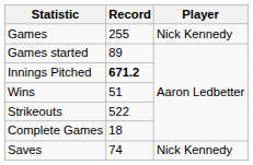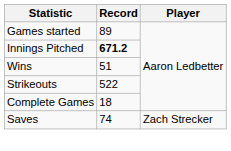 <table class="wikitable">
 <tr>
 <th>Statistic</th>
 <th>Record</th>
 <th>Player</th>
-</tr>
-<tr>
-<td>Games</td>
-<td>255</td>
-<td>Nick Kennedy</td>
 </tr>
 <tr>
 <td>Games started</td>
 <td>89</td>
 <td rowspan="5">Aaron Ledbetter</td>
 </tr>
 <tr>
 <td>Innings Pitched</td>
 <td><strong>671.2</strong></td>
 </tr>
 <tr>
 <td>Wins</td>
 <td>51</td>
 </tr>
 <tr>
 <td>Strikeouts</td>
 <td>522</td>
 </tr>
 <tr>
 <td>Complete Games</td>
 <td>18</td>
 </tr>
 <tr>
 <td>Saves</td>
 <td>74</td>
-<td>Nick Kennedy</td>
+<td>Zach Strecker</td>
 </tr>
 </table>
